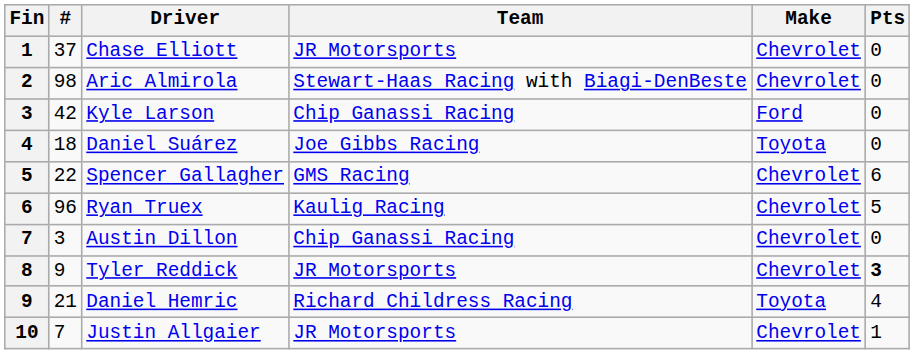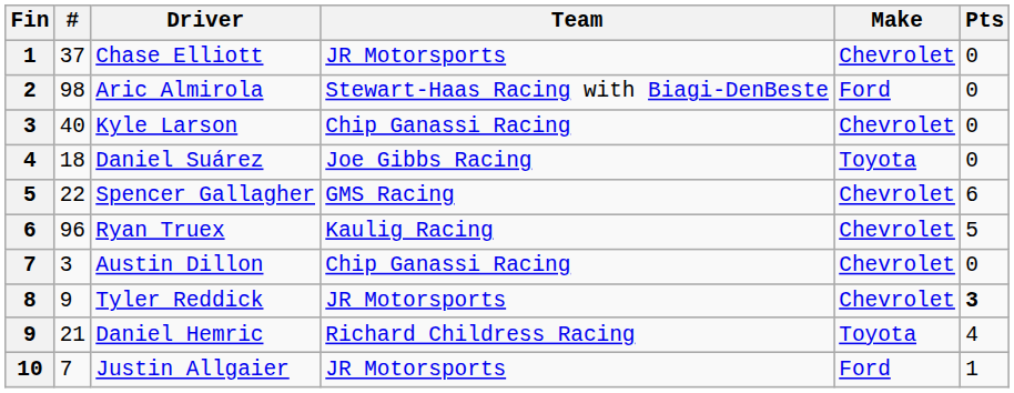 <table class="wikitable" style="font-size:95%">
 <tr>
 <th>Fin</th>
 <th>#</th>
 <th>Driver</th>
 <th>Team</th>
 <th>Make</th>
 <th>Pts</th>
 </tr>
 <tr>
 <th>1</th>
 <td>37</td>
 <td><a href='#'>Chase Elliott</a></td>
 <td><a href='#'>JR Motorsports</a></td>
 <td><a href='#'>Chevrolet</a></td>
 <td>0</td>
 </tr>
 <tr>
 <th>2</th>
 <td>98</td>
 <td><a href='#'>Aric Almirola</a></td>
 <td><a href='#'>Stewart-Haas Racing</a> with <a href='#'>Biagi-DenBeste</a></td>
-<td><a href='#'>Chevrolet</a></td>
+<td><a href='#'>Ford</a></td>
 <td>0</td>
 </tr>
 <tr>
 <th>3</th>
-<td>42</td>
+<td>40</td>
 <td><a href='#'>Kyle Larson</a></td>
 <td><a href='#'>Chip Ganassi Racing</a></td>
-<td><a href='#'>Ford</a></td>
+<td><a href='#'>Chevrolet</a></td>
 <td>0</td>
 </tr>
 <tr>
 <th>4</th>
 <td>18</td>
 <td><a href='#'>Daniel Suárez</a></td>
 <td><a href='#'>Joe Gibbs Racing</a></td>
 <td><a href='#'>Toyota</a></td>
 <td>0</td>
 </tr>
 <tr>
 <th>5</th>
 <td>22</td>
 <td><a href='#'>Spencer Gallagher</a></td>
 <td><a href='#'>GMS Racing</a></td>
 <td><a href='#'>Chevrolet</a></td>
 <td>6</td>
 </tr>
 <tr>
 <th>6</th>
 <td>96</td>
 <td><a href='#'>Ryan Truex</a></td>
 <td><a href='#'>Kaulig Racing</a></td>
 <td><a href='#'>Chevrolet</a></td>
 <td>5</td>
 </tr>
 <tr>
 <th>7</th>
 <td>3</td>
 <td><a href='#'>Austin Dillon</a></td>
 <td><a href='#'>Chip Ganassi Racing</a></td>
 <td><a href='#'>Chevrolet</a></td>
 <td>0</td>
 </tr>
 <tr>
 <th>8</th>
 <td>9</td>
 <td><a href='#'>Tyler Reddick</a></td>
 <td><a href='#'>JR Motorsports</a></td>
 <td><a href='#'>Chevrolet</a></td>
 <td><strong>3</strong></td>
 </tr>
 <tr>
 <th>9</th>
 <td>21</td>
 <td><a href='#'>Daniel Hemric</a></td>
 <td><a href='#'>Richard Childress Racing</a></td>
 <td><a href='#'>Toyota</a></td>
 <td>4</td>
 </tr>
 <tr>
 <th>10</th>
 <td>7</td>
 <td><a href='#'>Justin Allgaier</a></td>
 <td><a href='#'>JR Motorsports</a></td>
-<td><a href='#'>Chevrolet</a></td>
+<td><a href='#'>Ford</a></td>
 <td>1</td>
 </tr>
 </table>
